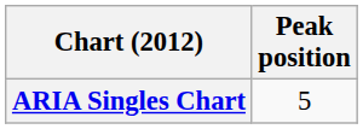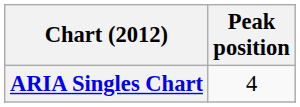 <table class="wikitable sortable plainrowheaders">
 <tr>
 <th scope="col">Chart (2012)</th>
 <th scope="col">Peak<br>position</th>
 </tr>
 <tr>
 <th scope="row"><a href='#'>ARIA Singles Chart</a></th>
-<td style="text-align:center;">5</td>
+<td style="text-align:center;">4</td>
 </tr>
 </table>
